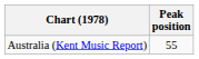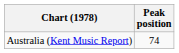 <table class="wikitable">
 <tr>
 <th>Chart (1978)</th>
 <th>Peak<br>position</th>
 </tr>
 <tr>
 <td>Australia (<a href='#'>Kent Music Report</a>)</td>
-<td style="text-align:center;">55</td>
+<td style="text-align:center;">74</td>
 </tr>
 </table>
